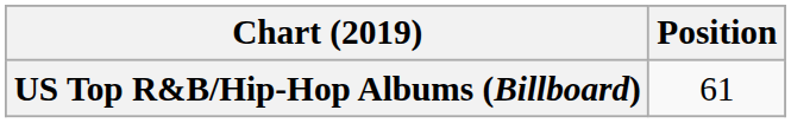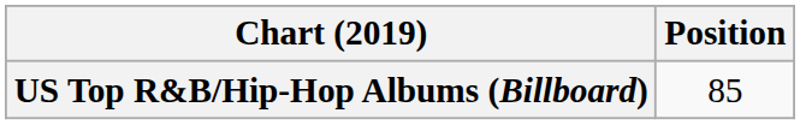 <table class="wikitable plainrowheaders" style="text-align:center">
 <tr>
 <th scope="col">Chart (2019)</th>
 <th scope="col">Position</th>
 </tr>
 <tr>
 <th scope="row">US Top R&B/Hip-Hop Albums (<em>Billboard</em>)</th>
-<td>61</td>
+<td>85</td>
 </tr>
 </table>
